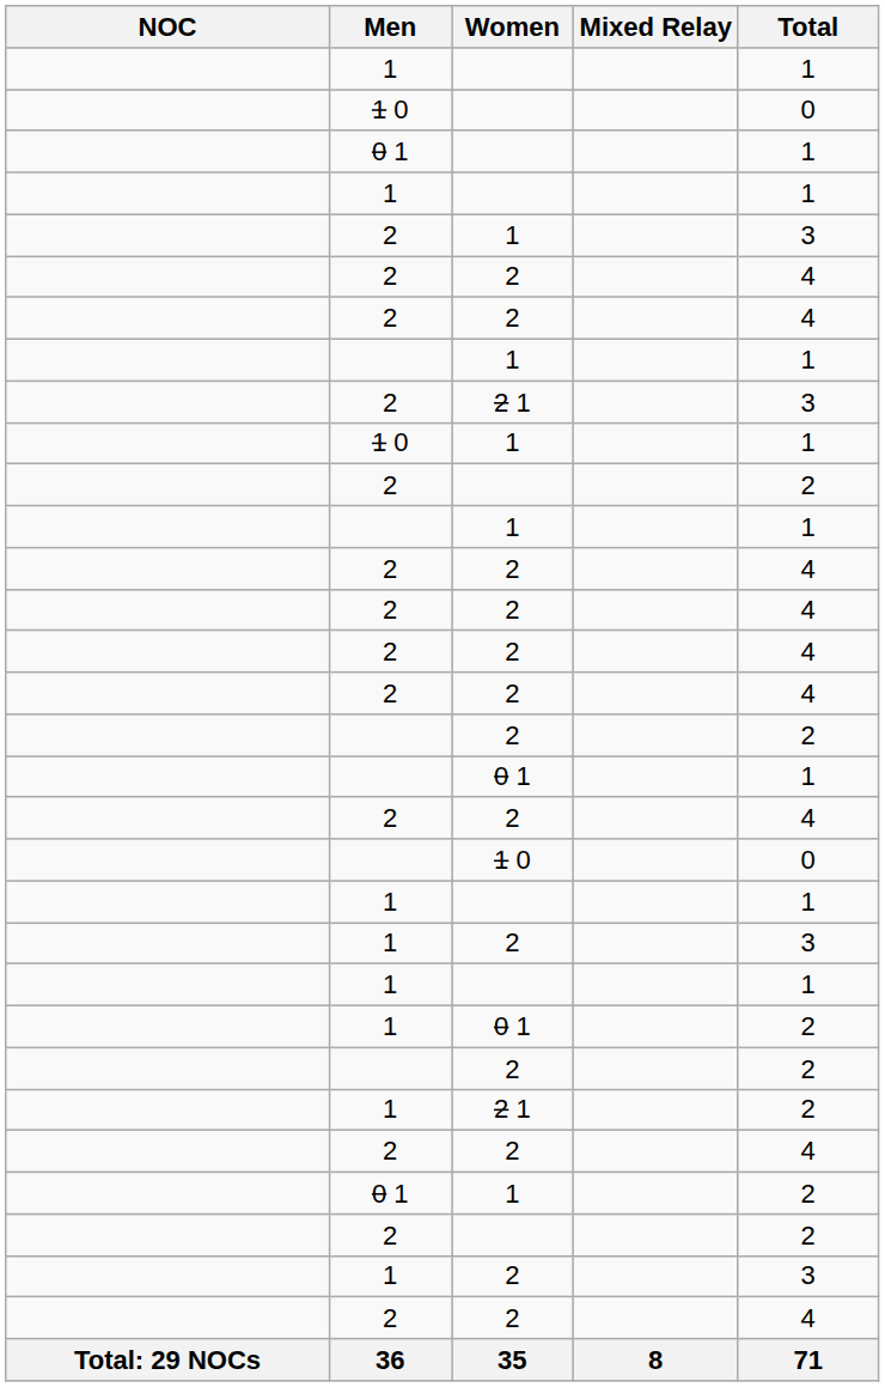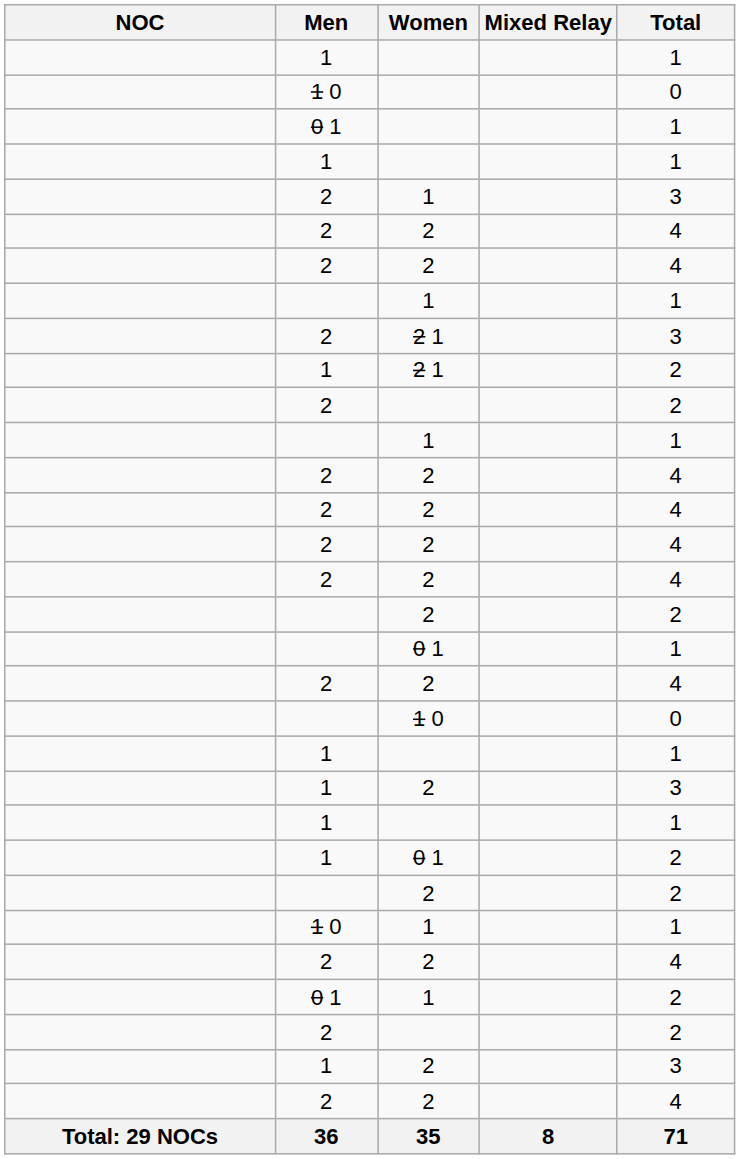 <table class="wikitable sortable" style="text-align:center; font-size:90%">
 <tr>
 <th width=170 align=left>NOC</th>
 <th width=60>Men</th>
 <th width=60>Women</th>
 <th>Mixed Relay</th>
 <th width=70>Total</th>
 </tr>
 <tr>
 <td align=left></td>
 <td>1</td>
 <td></td>
 <td></td>
 <td>1</td>
 </tr>
 <tr>
 <td align=left><s></s></td>
 <td><s>1</s> 0</td>
 <td></td>
 <td></td>
 <td>0</td>
 </tr>
 <tr>
 <td align=left></td>
 <td><s>0</s> 1</td>
 <td></td>
 <td></td>
 <td>1</td>
 </tr>
 <tr>
 <td align=left></td>
 <td>1</td>
 <td></td>
 <td></td>
 <td>1</td>
 </tr>
 <tr>
 <td align=left></td>
 <td>2</td>
 <td>1</td>
 <td></td>
 <td>3</td>
 </tr>
 <tr>
 <td align=left></td>
 <td>2</td>
 <td>2</td>
 <td></td>
 <td>4</td>
 </tr>
 <tr>
 <td align=left></td>
 <td>2</td>
 <td>2</td>
 <td></td>
 <td>4</td>
 </tr>
 <tr>
 <td align=left></td>
 <td></td>
 <td>1</td>
 <td></td>
 <td>1</td>
 </tr>
 <tr>
 <td align=left></td>
 <td>2</td>
 <td><s>2</s> 1</td>
 <td></td>
 <td>3</td>
 </tr>
 <tr>
 <td align=left></td>
-<td><s>1</s> 0</td>
 <td>1</td>
+<td><s>2</s> 1</td>
 <td></td>
-<td>1</td>
+<td>2</td>
 </tr>
 <tr>
 <td align=left></td>
 <td>2</td>
 <td></td>
 <td></td>
 <td>2</td>
 </tr>
 <tr>
 <td align=left></td>
 <td></td>
 <td>1</td>
 <td></td>
 <td>1</td>
 </tr>
 <tr>
 <td align=left></td>
 <td>2</td>
 <td>2</td>
 <td></td>
 <td>4</td>
 </tr>
 <tr>
 <td align=left></td>
 <td>2</td>
 <td>2</td>
 <td></td>
 <td>4</td>
 </tr>
 <tr>
 <td align=left></td>
 <td>2</td>
 <td>2</td>
 <td></td>
 <td>4</td>
 </tr>
 <tr>
 <td align=left></td>
 <td>2</td>
 <td>2</td>
 <td></td>
 <td>4</td>
 </tr>
 <tr>
 <td align=left></td>
 <td></td>
 <td>2</td>
 <td></td>
 <td>2</td>
 </tr>
 <tr>
 <td align=left></td>
 <td></td>
 <td><s>0</s> 1</td>
 <td></td>
 <td>1</td>
 </tr>
 <tr>
 <td align=left></td>
 <td>2</td>
 <td>2</td>
 <td></td>
 <td>4</td>
 </tr>
 <tr>
 <td align=left><s></s></td>
 <td></td>
 <td><s>1</s> 0</td>
 <td></td>
 <td>0</td>
 </tr>
 <tr>
 <td align=left></td>
 <td>1</td>
 <td></td>
 <td></td>
 <td>1</td>
 </tr>
 <tr>
 <td align=left></td>
 <td>1</td>
 <td>2</td>
 <td></td>
 <td>3</td>
 </tr>
 <tr>
 <td align=left></td>
 <td>1</td>
 <td></td>
 <td></td>
 <td>1</td>
 </tr>
 <tr>
 <td align=left></td>
 <td>1</td>
 <td><s>0</s> 1</td>
 <td></td>
 <td>2</td>
 </tr>
 <tr>
 <td align=left></td>
 <td></td>
 <td>2</td>
 <td></td>
 <td>2</td>
 </tr>
 <tr>
 <td align=left></td>
+<td><s>1</s> 0</td>
 <td>1</td>
-<td><s>2</s> 1</td>
 <td></td>
-<td>2</td>
+<td>1</td>
 </tr>
 <tr>
 <td align=left></td>
 <td>2</td>
 <td>2</td>
 <td></td>
 <td>4</td>
 </tr>
 <tr>
 <td align=left></td>
 <td><s>0</s> 1</td>
 <td>1</td>
 <td></td>
 <td>2</td>
 </tr>
 <tr>
 <td align=left></td>
 <td>2</td>
 <td></td>
 <td></td>
 <td>2</td>
 </tr>
 <tr>
 <td align=left></td>
 <td>1</td>
 <td>2</td>
 <td></td>
 <td>3</td>
 </tr>
 <tr>
 <td align=left></td>
 <td>2</td>
 <td>2</td>
 <td></td>
 <td>4</td>
 </tr>
 <tr>
 <th>Total: 29 NOCs</th>
 <th>36</th>
 <th>35</th>
 <th>8</th>
 <th>71</th>
 </tr>
 </table>
